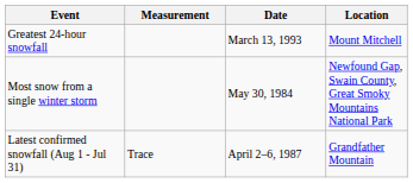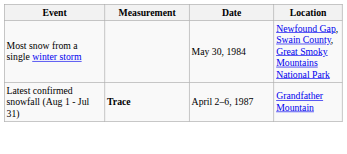 <table class="wikitable" style="font-size: 95%;" |>
 <tr>
 <th width="150">Event</th>
 <th width="125">Measurement</th>
 <th width="125">Date</th>
 <th width="100">Location</th>
-</tr>
-<tr>
-<td>Greatest 24-hour <a href='#'>snowfall</a></td>
-<td></td>
-<td>March 13, 1993</td>
-<td><a href='#'>Mount Mitchell</a></td>
 </tr>
 <tr>
 <td>Most snow from a single <a href='#'>winter storm</a></td>
 <td></td>
 <td>May 30, 1984</td>
 <td><a href='#'>Newfound Gap</a>, <a href='#'>Swain County</a>, <a href='#'>Great Smoky Mountains National Park</a></td>
 </tr>
 <tr>
 <td>Latest confirmed snowfall (Aug 1 - Jul 31)</td>
-<td>Trace</td>
+<td><strong>Trace</strong></td>
 <td>April 2–6, 1987</td>
 <td><a href='#'>Grandfather Mountain</a></td>
 </tr>
 </table>
